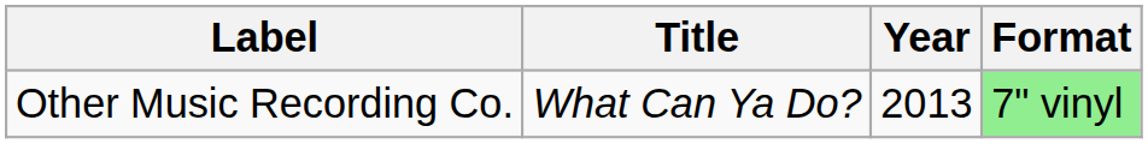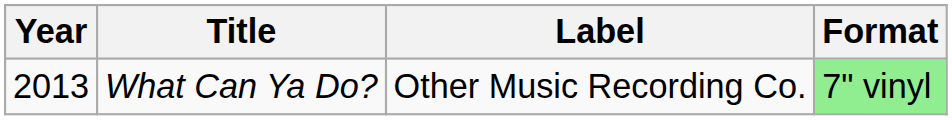 <table class="wikitable">
 <tr>
+<th>Year</th>
+<th>Title</th>
 <th>Label</th>
-<th>Title</th>
-<th>Year</th>
 <th>Format</th>
 </tr>
 <tr>
+<td>2013</td>
+<td><em>What Can Ya Do?</em></td>
 <td>Other Music Recording Co.</td>
-<td><em>What Can Ya Do?</em></td>
-<td>2013</td>
 <td style="background: lightgreen;">7" vinyl</td>
 </tr>
 </table>
